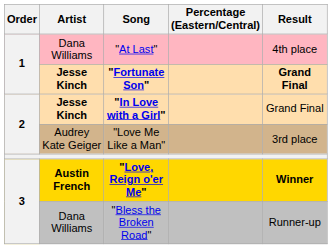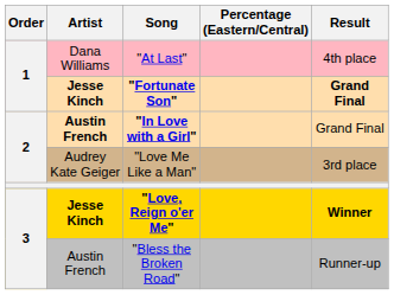 <table class="wikitable" style="text-align:center; width:53%;">
 <tr>
 <th scope="col"  style="width:05%;">Order</th>
 <th scope="col" style="width:20%;">Artist</th>
 <th scope="col"  style="width:20%;">Song</th>
 <th scope="col" style="width:20%;">Percentage (Eastern/Central)</th>
 <th>Result</th>
 </tr>
 <tr style="background:lightpink;">
 <th rowspan=2><strong>1</strong></th>
 <td>Dana Williams</td>
 <td>"<a href='#'>At Last</a>"</td>
 <td align="center"></td>
 <td>4th place</td>
 </tr>
 <tr bgcolor="navajowhite">
 <td><strong>Jesse Kinch</strong></td>
 <td><strong>"<a href='#'>Fortunate Son</a>"</strong></td>
 <td align="center"></td>
 <td><strong>Grand Final</strong></td>
 </tr>
 <tr bgcolor="navajowhite">
 <th rowspan=2><strong>2</strong></th>
-<td><strong>Jesse Kinch</strong></td>
+<td><strong>Austin French</strong></td>
 <td><strong>"<a href='#'>In Love with a Girl</a>"</strong></td>
 <td align="center"></td>
 <td>Grand Final</td>
 </tr>
 <tr style="background:tan;">
 <td>Audrey Kate Geiger</td>
 <td>"Love Me Like a Man"</td>
 <td align="center"></td>
 <td>3rd place</td>
 </tr>
 <tr>
 <th colspan="9"></th>
 </tr>
 <tr style="background:gold;">
 <th rowspan=2><strong>3</strong></th>
-<td><strong>Austin French</strong></td>
+<td><strong>Jesse Kinch</strong></td>
 <td><strong>"<a href='#'>Love, Reign o'er Me</a>"</strong></td>
 <td align="center"></td>
 <td><strong>Winner</strong></td>
 </tr>
 <tr style="background:silver;">
-<td>Dana Williams</td>
+<td>Austin French</td>
 <td>"<a href='#'>Bless the Broken Road</a>"</td>
 <td align="center"></td>
 <td>Runner-up</td>
 </tr>
 </table>
